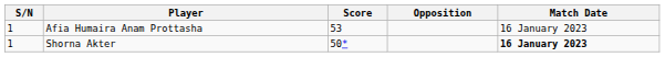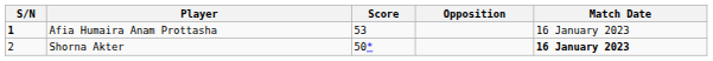 <table style="width:100%;" class="wikitable">
 <tr>
 <th>S/N</th>
 <th>Player</th>
 <th>Score</th>
 <th>Opposition</th>
 <th>Match Date</th>
 </tr>
 <tr>
-<td>1</td>
+<td><strong>1</strong></td>
 <td>Afia Humaira Anam Prottasha</td>
 <td>53</td>
 <td></td>
 <td>16 January 2023</td>
 </tr>
 <tr>
-<td>1</td>
+<td>2</td>
 <td>Shorna Akter</td>
 <td>50<a href='#'>*</a></td>
 <td></td>
 <td><strong>16 January 2023</strong></td>
 </tr>
 </table>
